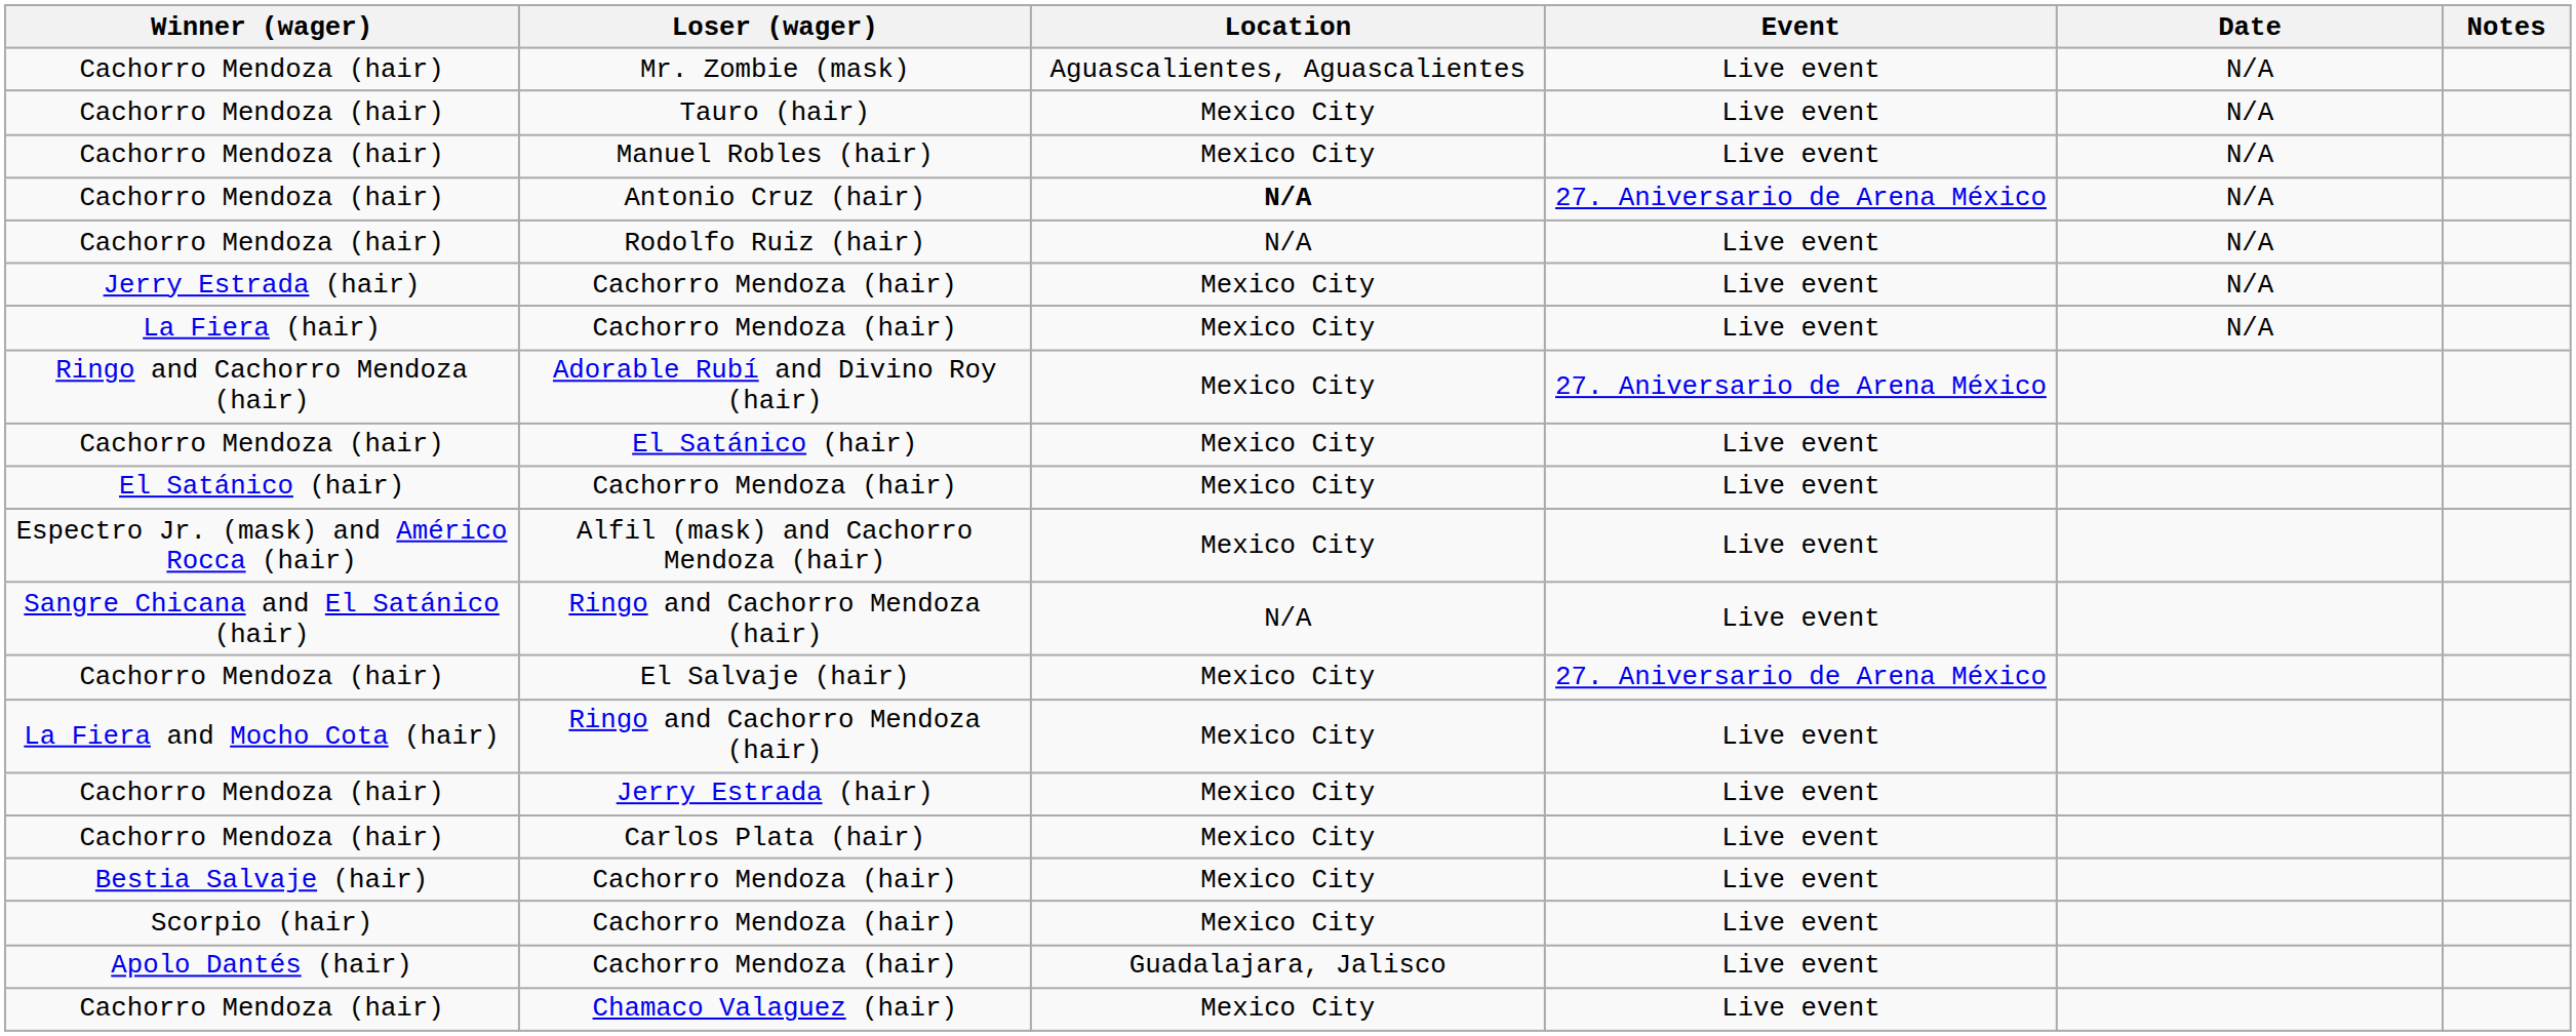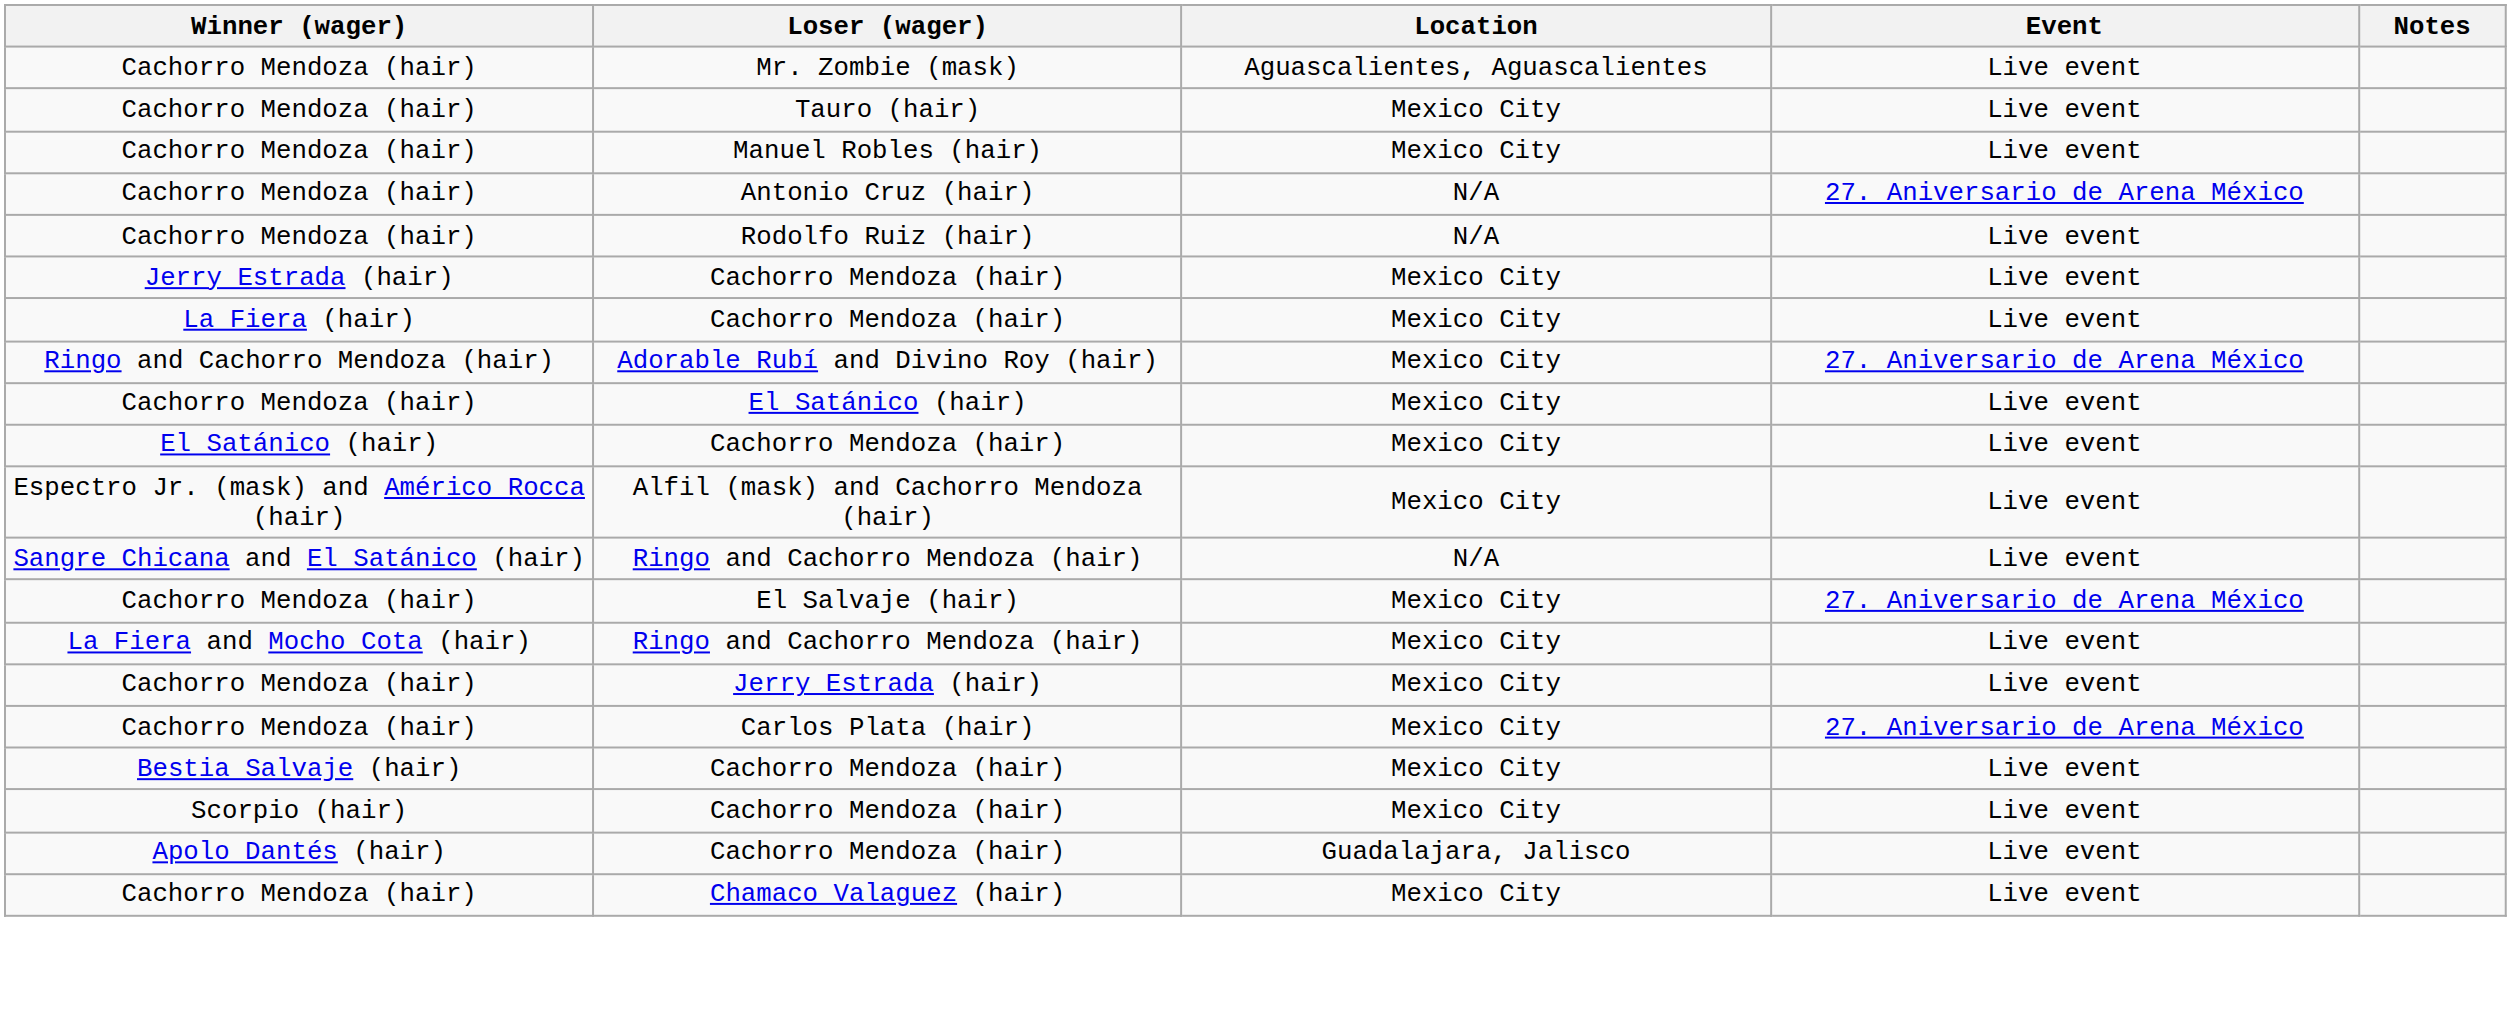 <table class="wikitable sortable" width=100%  style="text-align: center">
 <tr>
 <th width=20% scope="col">Winner (wager)</th>
 <th width=20% scope="col">Loser (wager)</th>
 <th width=20% scope="col">Location</th>
 <th width=20% scope="col">Event</th>
-<th width=15% scope="col">Date</th>
 <th class="unsortable" width=5% scope="col">Notes</th>
 </tr>
 <tr>
 <td>Cachorro Mendoza (hair)</td>
 <td>Mr. Zombie (mask)</td>
 <td>Aguascalientes, Aguascalientes</td>
 <td>Live event</td>
-<td>N/A</td>
 <td></td>
 </tr>
 <tr>
 <td>Cachorro Mendoza (hair)</td>
 <td>Tauro (hair)</td>
 <td>Mexico City</td>
 <td>Live event</td>
-<td>N/A</td>
 <td> </td>
 </tr>
 <tr>
 <td>Cachorro Mendoza (hair)</td>
 <td>Manuel Robles (hair)</td>
 <td>Mexico City</td>
 <td>Live event</td>
-<td>N/A</td>
 <td> </td>
 </tr>
 <tr>
 <td>Cachorro Mendoza (hair)</td>
 <td>Antonio Cruz  (hair)</td>
-<td><strong>N/A</strong></td>
+<td>N/A</td>
 <td><a href='#'>27. Aniversario de Arena México</a></td>
-<td>N/A</td>
 <td></td>
 </tr>
 <tr>
 <td>Cachorro Mendoza (hair)</td>
 <td>Rodolfo Ruiz (hair)</td>
 <td>N/A</td>
 <td>Live event</td>
-<td>N/A</td>
 <td></td>
 </tr>
 <tr>
 <td><a href='#'>Jerry Estrada</a> (hair)</td>
 <td>Cachorro Mendoza (hair)</td>
 <td>Mexico City</td>
 <td>Live event</td>
-<td>N/A</td>
 <td></td>
 </tr>
 <tr>
 <td><a href='#'>La Fiera</a> (hair)</td>
 <td>Cachorro Mendoza (hair)</td>
 <td>Mexico City</td>
 <td>Live event</td>
-<td>N/A</td>
 <td></td>
 </tr>
 <tr>
 <td><a href='#'>Ringo</a> and Cachorro Mendoza (hair)</td>
 <td><a href='#'>Adorable Rubí</a> and Divino Roy (hair)</td>
 <td>Mexico City</td>
 <td><a href='#'>27. Aniversario de Arena México</a></td>
 <td></td>
-<td></td>
 </tr>
 <tr>
 <td>Cachorro Mendoza (hair)</td>
 <td><a href='#'>El Satánico</a> (hair)</td>
 <td>Mexico City</td>
 <td>Live event</td>
-<td></td>
 <td></td>
 </tr>
 <tr>
 <td><a href='#'>El Satánico</a> (hair)</td>
 <td>Cachorro Mendoza (hair)</td>
 <td>Mexico City</td>
 <td>Live event</td>
 <td></td>
-<td></td>
 </tr>
 <tr>
 <td>Espectro Jr. (mask) and <a href='#'>Américo Rocca</a> (hair)</td>
 <td>Alfil (mask) and Cachorro Mendoza (hair)</td>
 <td>Mexico City</td>
 <td>Live event</td>
-<td></td>
 <td></td>
 </tr>
 <tr>
 <td><a href='#'>Sangre Chicana</a> and <a href='#'>El Satánico</a> (hair)</td>
 <td><a href='#'>Ringo</a> and Cachorro Mendoza (hair)</td>
 <td>N/A</td>
 <td>Live event</td>
 <td></td>
-<td></td>
 </tr>
 <tr>
 <td>Cachorro Mendoza (hair)</td>
 <td>El Salvaje (hair)</td>
 <td>Mexico City</td>
 <td><a href='#'>27. Aniversario de Arena México</a></td>
-<td></td>
 <td></td>
 </tr>
 <tr>
 <td><a href='#'>La Fiera</a> and <a href='#'>Mocho Cota</a> (hair)</td>
 <td><a href='#'>Ringo</a> and Cachorro Mendoza (hair)</td>
 <td>Mexico City</td>
 <td>Live event</td>
 <td></td>
-<td></td>
 </tr>
 <tr>
 <td>Cachorro Mendoza (hair)</td>
 <td><a href='#'>Jerry Estrada</a> (hair)</td>
 <td>Mexico City</td>
 <td>Live event</td>
 <td></td>
-<td></td>
 </tr>
 <tr>
 <td>Cachorro Mendoza (hair)</td>
 <td>Carlos Plata (hair)</td>
 <td>Mexico City</td>
-<td>Live event</td>
-<td></td>
+<td><a href='#'>27. Aniversario de Arena México</a></td>
 <td> </td>
 </tr>
 <tr>
 <td><a href='#'>Bestia Salvaje</a> (hair)</td>
 <td>Cachorro Mendoza (hair)</td>
 <td>Mexico City</td>
 <td>Live event</td>
 <td></td>
-<td></td>
 </tr>
 <tr>
 <td>Scorpio (hair)</td>
 <td>Cachorro Mendoza (hair)</td>
 <td>Mexico City</td>
 <td>Live event</td>
-<td></td>
 <td> </td>
 </tr>
 <tr>
 <td><a href='#'>Apolo Dantés</a> (hair)</td>
 <td>Cachorro Mendoza (hair)</td>
 <td>Guadalajara, Jalisco</td>
 <td>Live event</td>
-<td></td>
 <td> </td>
 </tr>
 <tr>
 <td>Cachorro Mendoza (hair)</td>
 <td><a href='#'>Chamaco Valaguez</a> (hair)</td>
 <td>Mexico City</td>
 <td>Live event</td>
 <td></td>
-<td></td>
 </tr>
 </table>
